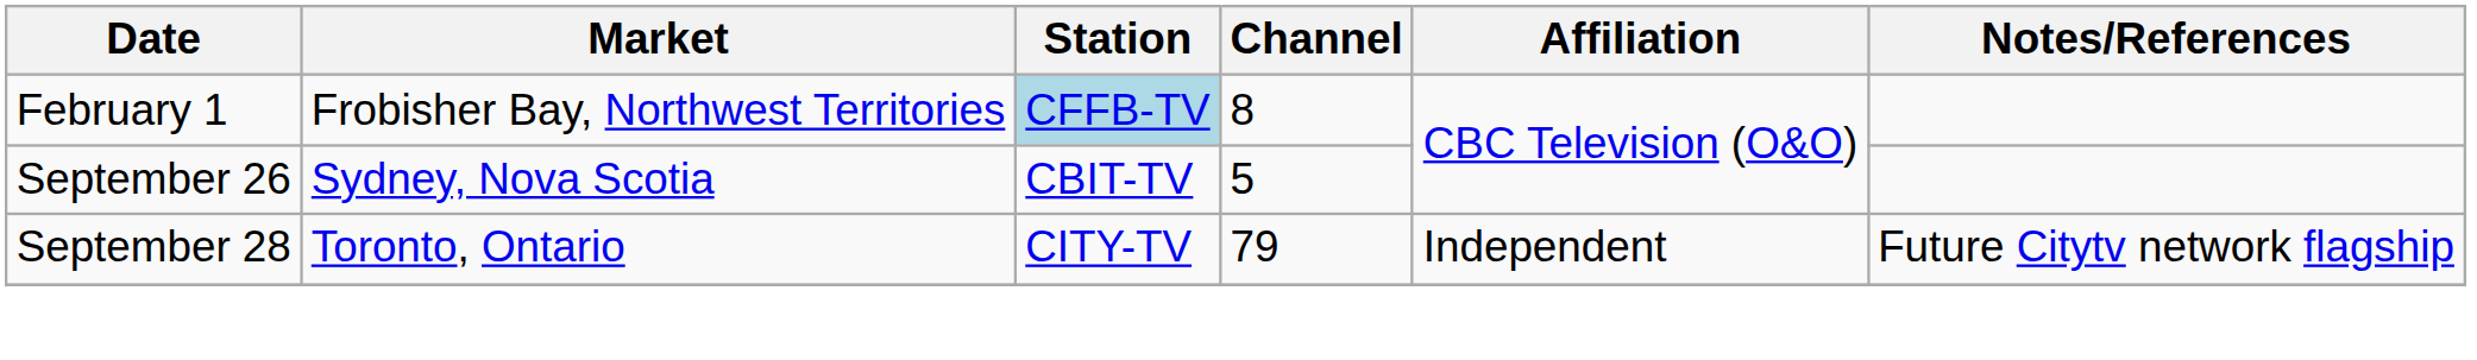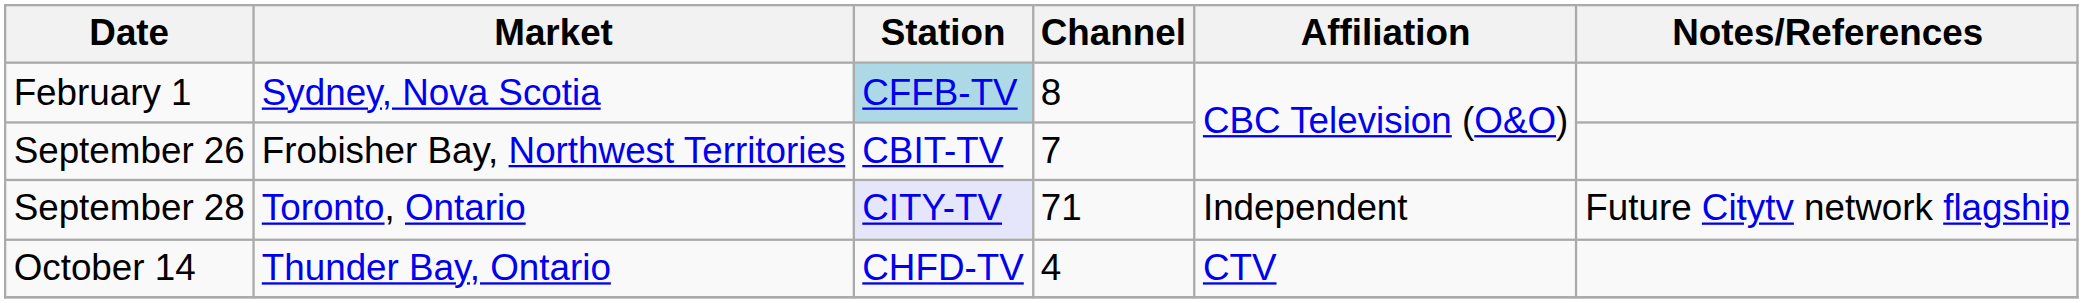 <table class="wikitable">
 <tr>
 <th>Date</th>
 <th>Market</th>
 <th>Station</th>
 <th>Channel</th>
 <th>Affiliation</th>
 <th>Notes/References</th>
 </tr>
 <tr>
 <td>February 1</td>
-<td>Frobisher Bay, <a href='#'>Northwest Territories</a> <br> </td>
+<td><a href='#'>Sydney, Nova Scotia</a></td>
 <td style="background: lightblue;"><a href='#'>CFFB-TV</a></td>
 <td>8</td>
 <td rowspan=2><a href='#'>CBC Television</a> (<a href='#'>O&O</a>)</td>
 <td></td>
 </tr>
 <tr>
 <td>September 26</td>
-<td><a href='#'>Sydney, Nova Scotia</a></td>
+<td>Frobisher Bay, <a href='#'>Northwest Territories</a> <br> </td>
 <td><a href='#'>CBIT-TV</a></td>
-<td>5</td>
+<td>7</td>
 <td></td>
 </tr>
 <tr>
 <td>September 28</td>
 <td><a href='#'>Toronto</a>, <a href='#'>Ontario</a></td>
-<td><a href='#'>CITY-TV</a></td>
-<td>79</td>
+<td style="background: lavender;"><a href='#'>CITY-TV</a></td>
+<td>71</td>
 <td>Independent</td>
 <td>Future <a href='#'>Citytv</a> network <a href='#'>flagship</a></td>
 </tr>
 <tr>
+<td>October 14</td>
+<td><a href='#'>Thunder Bay, Ontario</a></td>
+<td><a href='#'>CHFD-TV</a></td>
+<td>4</td>
+<td><a href='#'>CTV</a></td>
+<td></td>
+</tr>
+<tr>
 </tr>
 </table>
